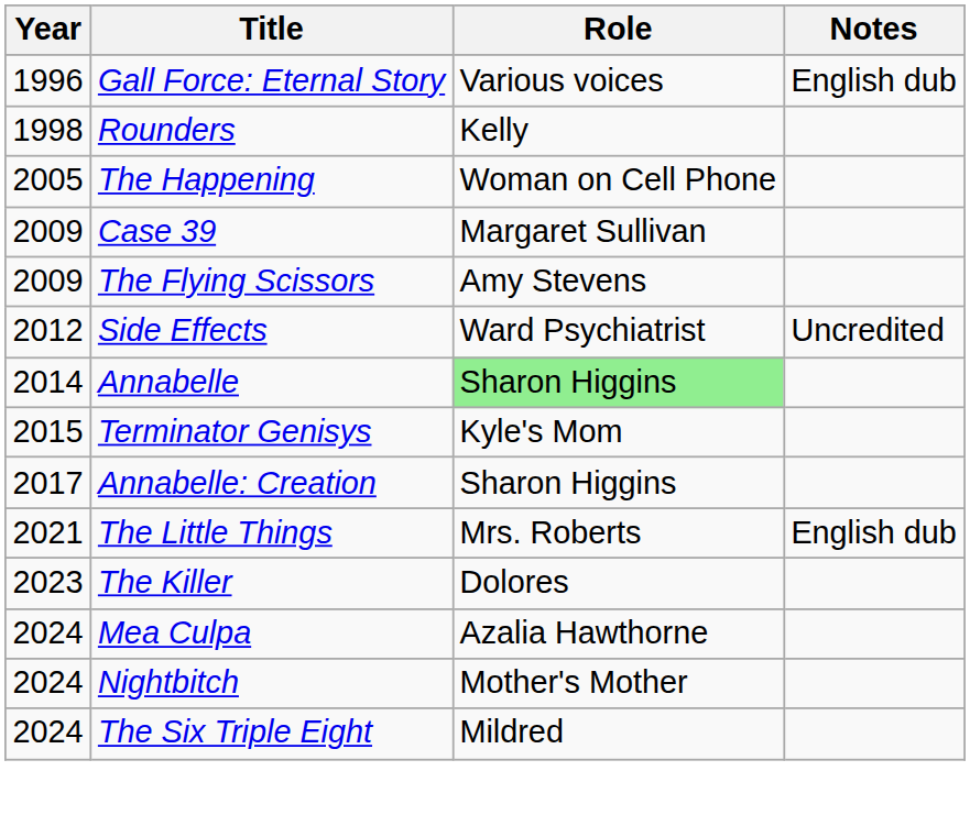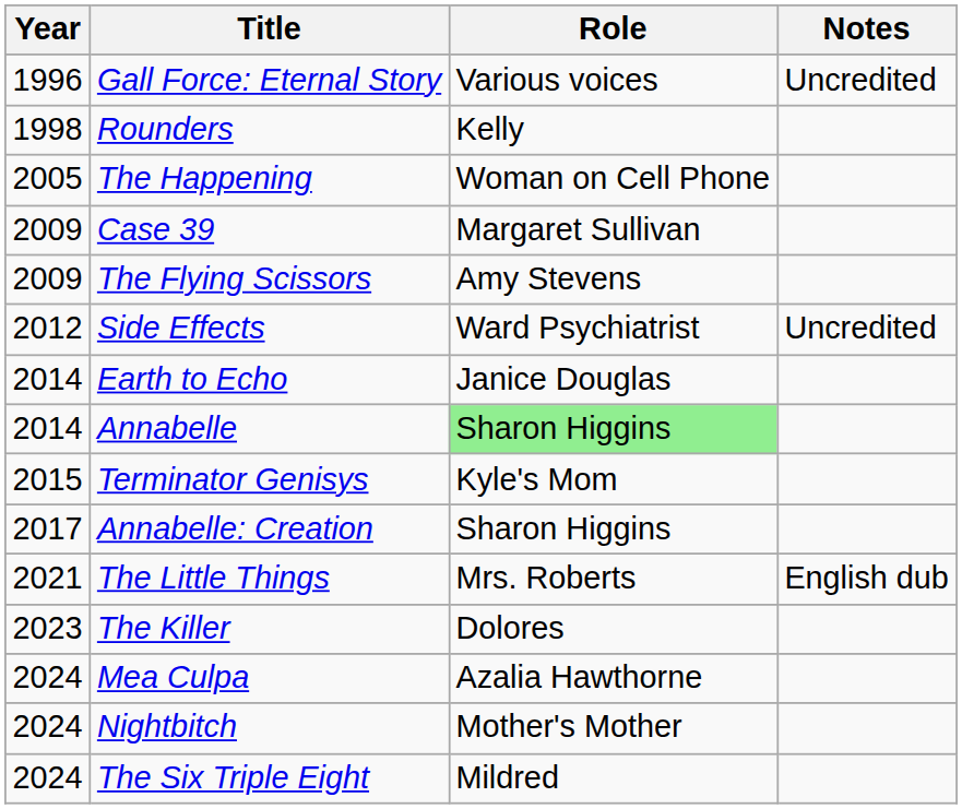 <table class="wikitable">
 <tr>
 <th>Year</th>
 <th>Title</th>
 <th>Role</th>
 <th>Notes</th>
 </tr>
 <tr>
 <td>1996</td>
 <td><em><a href='#'>Gall Force: Eternal Story</a></em></td>
 <td>Various voices</td>
-<td>English dub</td>
+<td>Uncredited</td>
 </tr>
 <tr>
 <td>1998</td>
 <td><em><a href='#'>Rounders</a></em></td>
 <td>Kelly</td>
 <td></td>
 </tr>
 <tr>
 <td>2005</td>
 <td><em><a href='#'>The Happening</a></em></td>
 <td>Woman on Cell Phone</td>
 <td></td>
 </tr>
 <tr>
 <td>2009</td>
 <td><em><a href='#'>Case 39</a></em></td>
 <td>Margaret Sullivan</td>
 <td></td>
 </tr>
 <tr>
 <td>2009</td>
 <td><em><a href='#'>The Flying Scissors</a></em></td>
 <td>Amy Stevens</td>
 <td></td>
 </tr>
 <tr>
 <td>2012</td>
 <td><em><a href='#'>Side Effects</a></em></td>
 <td>Ward Psychiatrist</td>
 <td>Uncredited</td>
+</tr>
+<tr>
+<td>2014</td>
+<td><em><a href='#'>Earth to Echo</a></em></td>
+<td>Janice Douglas</td>
+<td></td>
 </tr>
 <tr>
 <td>2014</td>
 <td><em><a href='#'>Annabelle</a></em></td>
 <td style="background: lightgreen;">Sharon Higgins</td>
 <td></td>
 </tr>
 <tr>
 <td>2015</td>
 <td><em><a href='#'>Terminator Genisys</a></em></td>
 <td>Kyle's Mom</td>
 <td></td>
 </tr>
 <tr>
 <td>2017</td>
 <td><em><a href='#'>Annabelle: Creation</a></em></td>
 <td>Sharon Higgins</td>
 <td></td>
 </tr>
 <tr>
 <td>2021</td>
 <td><em><a href='#'>The Little Things</a></em></td>
 <td>Mrs. Roberts</td>
 <td>English dub</td>
 </tr>
 <tr>
 <td>2023</td>
 <td><em><a href='#'>The Killer</a></em></td>
 <td>Dolores</td>
 <td></td>
 </tr>
 <tr>
 <td>2024</td>
 <td><em><a href='#'>Mea Culpa</a></em></td>
 <td>Azalia Hawthorne</td>
 <td></td>
 </tr>
 <tr>
 <td>2024</td>
 <td><em><a href='#'>Nightbitch</a></em></td>
 <td>Mother's Mother</td>
 <td></td>
 </tr>
 <tr>
 <td>2024</td>
 <td><em><a href='#'>The Six Triple Eight</a></em></td>
 <td>Mildred</td>
 <td></td>
 </tr>
 </table>
